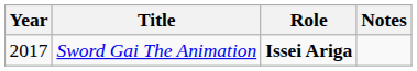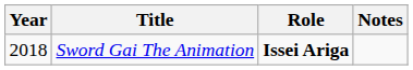 <table class="wikitable">
 <tr>
 <th>Year</th>
 <th>Title</th>
 <th>Role</th>
 <th>Notes</th>
 </tr>
 <tr>
-<td>2017</td>
+<td>2018</td>
 <td><em><a href='#'>Sword Gai The Animation</a></em></td>
 <td><strong>Issei Ariga</strong></td>
 <td></td>
 </tr>
 </table>
